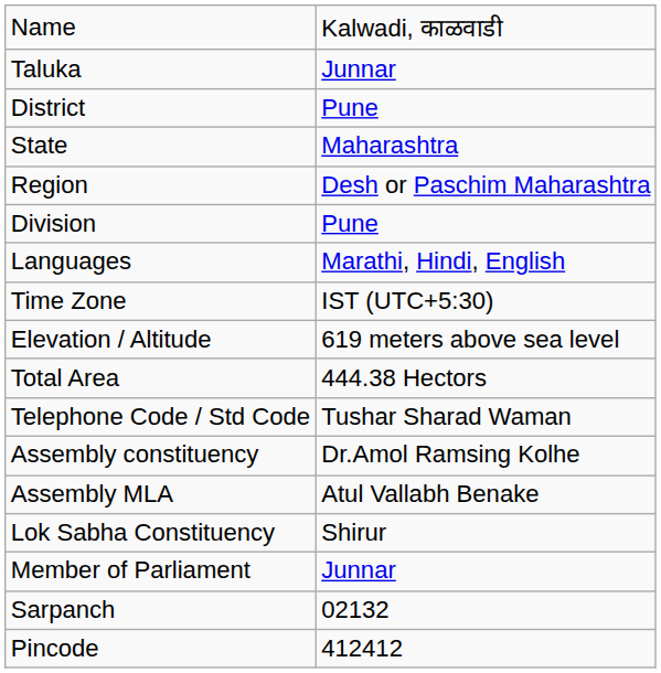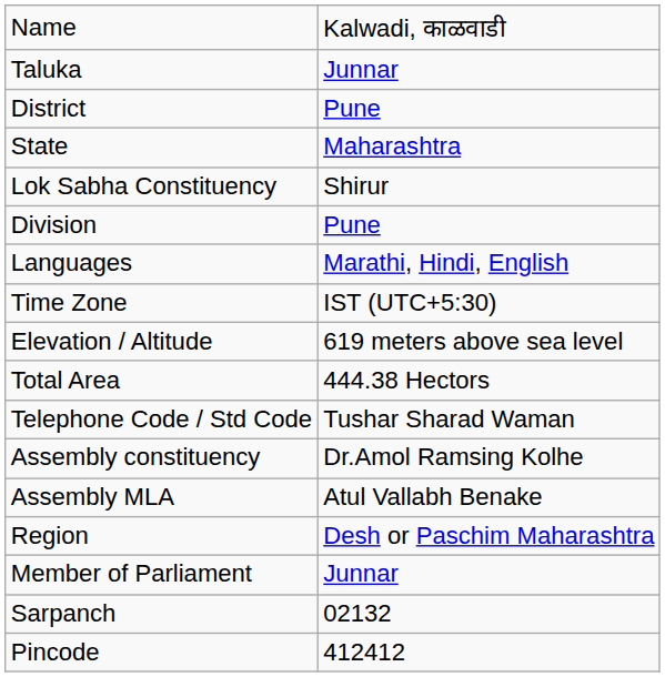 <table class="wikitable">
 <tr>
 <td>Name</td>
 <td>Kalwadi, काळवाडी</td>
 </tr>
 <tr>
 <td>Taluka</td>
 <td><a href='#'>Junnar</a></td>
 </tr>
 <tr>
 <td>District</td>
 <td><a href='#'>Pune</a></td>
 </tr>
 <tr>
 <td>State</td>
 <td><a href='#'>Maharashtra</a></td>
 </tr>
 <tr>
-<td>Region</td>
-<td><a href='#'>Desh</a> or <a href='#'>Paschim Maharashtra</a></td>
+<td>Lok Sabha Constituency</td>
+<td>Shirur</td>
 </tr>
 <tr>
 <td>Division</td>
 <td><a href='#'>Pune</a></td>
 </tr>
 <tr>
 <td>Languages</td>
 <td><a href='#'>Marathi</a>, <a href='#'>Hindi</a>, <a href='#'>English</a></td>
 </tr>
 <tr>
 <td>Time Zone</td>
 <td>IST (UTC+5:30)</td>
 </tr>
 <tr>
 <td>Elevation / Altitude</td>
 <td>619 meters above sea level</td>
 </tr>
 <tr>
 <td>Total Area</td>
 <td>444.38 Hectors</td>
 </tr>
 <tr>
 <td>Telephone Code / Std Code</td>
 <td>Tushar Sharad Waman</td>
 </tr>
 <tr>
 <td>Assembly constituency</td>
 <td>Dr.Amol Ramsing Kolhe</td>
 </tr>
 <tr>
 <td>Assembly MLA</td>
 <td>Atul Vallabh Benake</td>
 </tr>
 <tr>
-<td>Lok Sabha Constituency</td>
-<td>Shirur</td>
+<td>Region</td>
+<td><a href='#'>Desh</a> or <a href='#'>Paschim Maharashtra</a></td>
 </tr>
 <tr>
 <td>Member of Parliament</td>
 <td><a href='#'>Junnar</a></td>
 </tr>
 <tr>
 <td>Sarpanch</td>
 <td>02132</td>
 </tr>
 <tr>
 <td>Pincode</td>
 <td>412412</td>
 </tr>
 </table>
